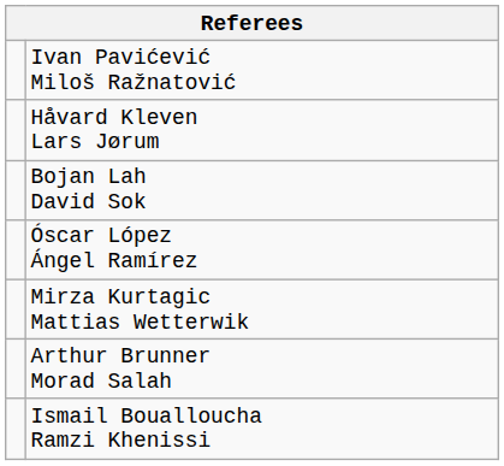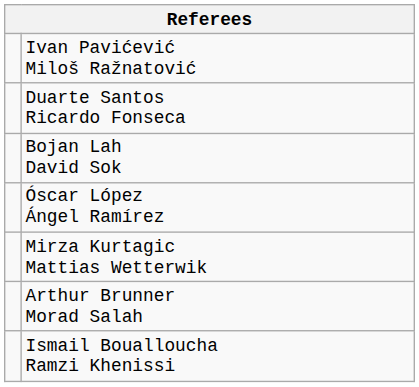 <table class="wikitable" style="width:300px;">
 <tr>
 <th colspan=2>Referees</th>
 </tr>
 <tr>
 <td style="text-align: left;"></td>
 <td>Ivan Pavićević<br>Miloš Ražnatović</td>
 </tr>
 <tr>
 <td style="text-align: left;"></td>
-<td>Håvard Kleven<br>Lars Jørum</td>
+<td>Duarte Santos<br>Ricardo Fonseca</td>
 </tr>
 <tr>
 <td style="text-align: left;"></td>
 <td>Bojan Lah<br>David Sok</td>
 </tr>
 <tr>
 <td style="text-align: left;"></td>
 <td>Óscar López<br>Ángel Ramírez</td>
 </tr>
 <tr>
 <td style="text-align: left;"></td>
 <td>Mirza Kurtagic<br>Mattias Wetterwik</td>
 </tr>
 <tr>
 <td style="text-align: left;"></td>
 <td>Arthur Brunner<br>Morad Salah</td>
 </tr>
 <tr>
 <td style="text-align: left;"></td>
 <td>Ismail Boualloucha<br>Ramzi Khenissi</td>
 </tr>
 </table>
